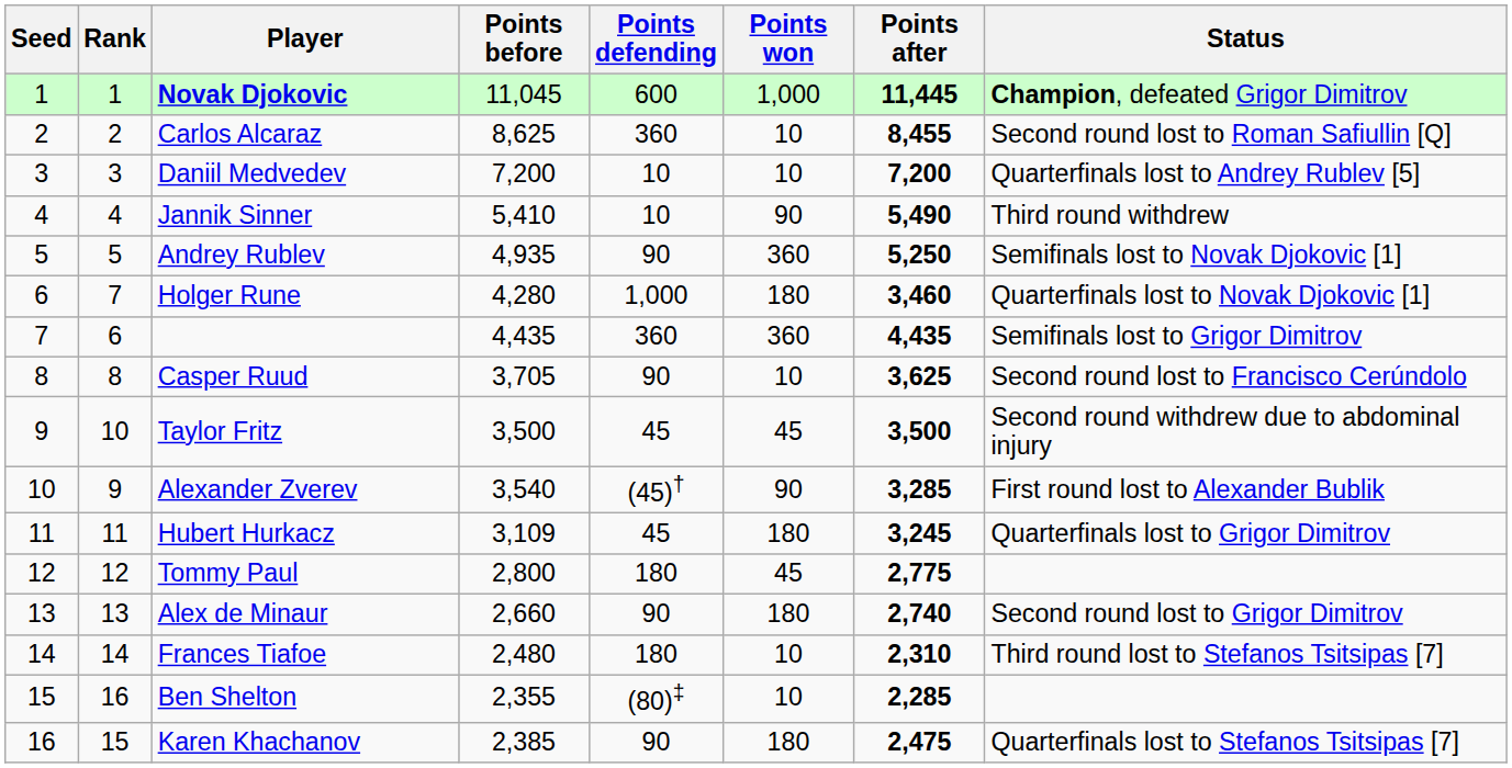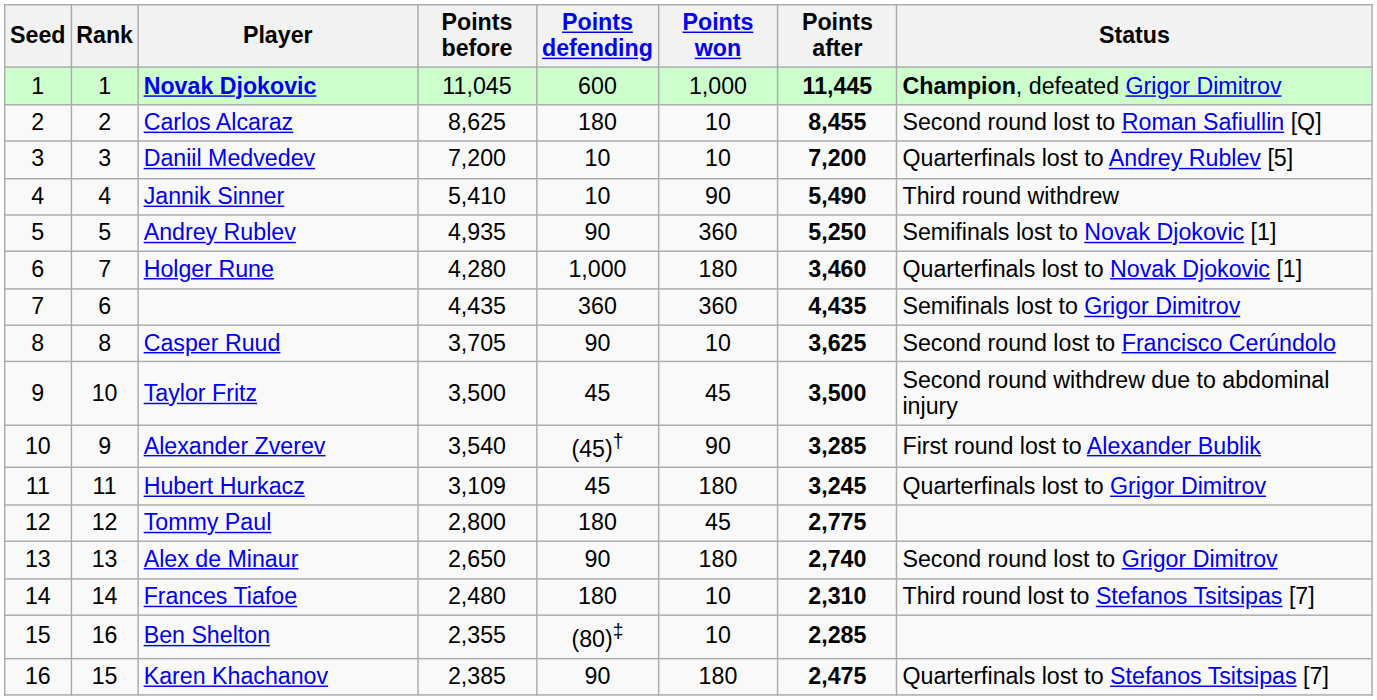 <table class="wikitable sortable">
 <tr>
 <th style="width:30px;">Seed</th>
 <th style="width:30px;">Rank</th>
 <th style="width:185px;">Player</th>
 <th style="width:75px;">Points before</th>
 <th style="width:75px;"><a href='#'>Points defending</a></th>
 <th style="width:75px;"><a href='#'>Points won</a></th>
 <th style="width:75px;">Points after</th>
 <th style="width:320px;">Status</th>
 </tr>
 <tr style="background:#cfc">
 <td style="text-align:center;">1</td>
 <td style="text-align:center;">1</td>
 <td> <strong><a href='#'>Novak Djokovic</a></strong></td>
 <td style="text-align:center;">11,045</td>
 <td style="text-align:center;">600</td>
 <td style="text-align:center;">1,000</td>
 <td style="text-align:center;"><strong>11,445</strong></td>
 <td><strong>Champion</strong>, defeated  <a href='#'>Grigor Dimitrov</a></td>
 </tr>
 <tr>
 <td style="text-align:center;">2</td>
 <td style="text-align:center;">2</td>
 <td> <a href='#'>Carlos Alcaraz</a></td>
 <td style="text-align:center;">8,625</td>
-<td style="text-align:center;">360</td>
+<td style="text-align:center;">180</td>
 <td style="text-align:center;">10</td>
 <td style="text-align:center;"><strong>8,455</strong></td>
 <td>Second round lost to  <a href='#'>Roman Safiullin</a> [Q]</td>
 </tr>
 <tr>
 <td style="text-align:center;">3</td>
 <td style="text-align:center;">3</td>
 <td> <a href='#'>Daniil Medvedev</a></td>
 <td style="text-align:center;">7,200</td>
 <td style="text-align:center;">10</td>
 <td style="text-align:center;">10</td>
 <td style="text-align:center;"><strong>7,200</strong></td>
 <td>Quarterfinals lost to  <a href='#'>Andrey Rublev</a> [5]</td>
 </tr>
 <tr>
 <td style="text-align:center;">4</td>
 <td style="text-align:center;">4</td>
 <td> <a href='#'>Jannik Sinner</a></td>
 <td style="text-align:center;">5,410</td>
 <td style="text-align:center;">10</td>
 <td style="text-align:center;">90</td>
 <td style="text-align:center;"><strong>5,490</strong></td>
 <td>Third round withdrew</td>
 </tr>
 <tr>
 <td style="text-align:center;">5</td>
 <td style="text-align:center;">5</td>
 <td> <a href='#'>Andrey Rublev</a></td>
 <td style="text-align:center;">4,935</td>
 <td style="text-align:center;">90</td>
 <td style="text-align:center;">360</td>
 <td style="text-align:center;"><strong>5,250</strong></td>
 <td>Semifinals lost to  <a href='#'>Novak Djokovic</a> [1]</td>
 </tr>
 <tr>
 <td style="text-align:center;">6</td>
 <td style="text-align:center;">7</td>
 <td> <a href='#'>Holger Rune</a></td>
 <td style="text-align:center;">4,280</td>
 <td style="text-align:center;">1,000</td>
 <td style="text-align:center;">180</td>
 <td style="text-align:center;"><strong>3,460</strong></td>
 <td>Quarterfinals lost to  <a href='#'>Novak Djokovic</a> [1]</td>
 </tr>
 <tr>
 <td style="text-align:center;">7</td>
 <td style="text-align:center;">6</td>
 <td></td>
 <td style="text-align:center;">4,435</td>
 <td style="text-align:center;">360</td>
 <td style="text-align:center;">360</td>
 <td style="text-align:center;"><strong>4,435</strong></td>
 <td>Semifinals lost to  <a href='#'>Grigor Dimitrov</a></td>
 </tr>
 <tr>
 <td style="text-align:center;">8</td>
 <td style="text-align:center;">8</td>
 <td> <a href='#'>Casper Ruud</a></td>
 <td style="text-align:center;">3,705</td>
 <td style="text-align:center;">90</td>
 <td style="text-align:center;">10</td>
 <td style="text-align:center;"><strong>3,625</strong></td>
 <td>Second round lost to  <a href='#'>Francisco Cerúndolo</a></td>
 </tr>
 <tr>
 <td style="text-align:center;">9</td>
 <td style="text-align:center;">10</td>
 <td> <a href='#'>Taylor Fritz</a></td>
 <td style="text-align:center;">3,500</td>
 <td style="text-align:center;">45</td>
 <td style="text-align:center;">45</td>
 <td style="text-align:center;"><strong>3,500</strong></td>
 <td>Second round withdrew due to abdominal injury</td>
 </tr>
 <tr>
 <td style="text-align:center;">10</td>
 <td style="text-align:center;">9</td>
 <td> <a href='#'>Alexander Zverev</a></td>
 <td style="text-align:center;">3,540</td>
 <td style="text-align:center;">(45)<sup>†</sup></td>
 <td style="text-align:center;">90</td>
 <td style="text-align:center;"><strong>3,285</strong></td>
 <td>First round lost to  <a href='#'>Alexander Bublik</a></td>
 </tr>
 <tr>
 <td style="text-align:center;">11</td>
 <td style="text-align:center;">11</td>
 <td> <a href='#'>Hubert Hurkacz</a></td>
 <td style="text-align:center;">3,109</td>
 <td style="text-align:center;">45</td>
 <td style="text-align:center;">180</td>
 <td style="text-align:center;"><strong>3,245</strong></td>
 <td>Quarterfinals lost to  <a href='#'>Grigor Dimitrov</a></td>
 </tr>
 <tr>
 <td style="text-align:center;">12</td>
 <td style="text-align:center;">12</td>
 <td> <a href='#'>Tommy Paul</a></td>
 <td style="text-align:center;">2,800</td>
 <td style="text-align:center;">180</td>
 <td style="text-align:center;">45</td>
 <td style="text-align:center;"><strong>2,775</strong></td>
 <td></td>
 </tr>
 <tr>
 <td style="text-align:center;">13</td>
 <td style="text-align:center;">13</td>
 <td> <a href='#'>Alex de Minaur</a></td>
-<td style="text-align:center;">2,660</td>
+<td style="text-align:center;">2,650</td>
 <td style="text-align:center;">90</td>
 <td style="text-align:center;">180</td>
 <td style="text-align:center;"><strong>2,740</strong></td>
 <td>Second round lost to  <a href='#'>Grigor Dimitrov</a></td>
 </tr>
 <tr>
 <td style="text-align:center;">14</td>
 <td style="text-align:center;">14</td>
 <td> <a href='#'>Frances Tiafoe</a></td>
 <td style="text-align:center;">2,480</td>
 <td style="text-align:center;">180</td>
 <td style="text-align:center;">10</td>
 <td style="text-align:center;"><strong>2,310</strong></td>
 <td>Third round lost to  <a href='#'>Stefanos Tsitsipas</a> [7]</td>
 </tr>
 <tr>
 <td style="text-align:center;">15</td>
 <td style="text-align:center;">16</td>
 <td> <a href='#'>Ben Shelton</a></td>
 <td style="text-align:center;">2,355</td>
 <td style="text-align:center;">(80)<sup>‡</sup></td>
 <td style="text-align:center;">10</td>
 <td style="text-align:center;"><strong>2,285</strong></td>
 <td></td>
 </tr>
 <tr>
 <td style="text-align:center;">16</td>
 <td style="text-align:center;">15</td>
 <td> <a href='#'>Karen Khachanov</a></td>
 <td style="text-align:center;">2,385</td>
 <td style="text-align:center;">90</td>
 <td style="text-align:center;">180</td>
 <td style="text-align:center;"><strong>2,475</strong></td>
 <td>Quarterfinals lost to  <a href='#'>Stefanos Tsitsipas</a> [7]</td>
 </tr>
 </table>
